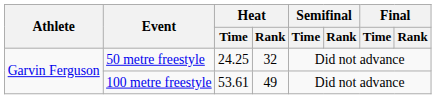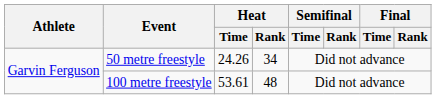 <table class=wikitable style="font-size:90%">
 <tr>
 <th rowspan="2">Athlete</th>
 <th rowspan="2">Event</th>
 <th colspan="2">Heat</th>
 <th colspan="2">Semifinal</th>
 <th colspan="2">Final</th>
 </tr>
 <tr style="font-size:95%">
 <th>Time</th>
 <th>Rank</th>
 <th>Time</th>
 <th>Rank</th>
 <th>Time</th>
 <th>Rank</th>
 </tr>
 <tr align=center>
 <td style="text-align:left;" rowspan="2"><a href='#'>Garvin Ferguson</a></td>
 <td align=left><a href='#'>50 metre freestyle</a></td>
-<td align=center>24.25</td>
-<td align=center>32</td>
+<td align=center>24.26</td>
+<td align=center>34</td>
 <td colspan="4" style="text-align:center;">Did not advance</td>
 </tr>
 <tr>
 <td align=left><a href='#'>100 metre freestyle</a></td>
 <td align=center>53.61</td>
-<td align=center>49</td>
+<td align=center>48</td>
 <td colspan="4" style="text-align:center;">Did not advance</td>
 </tr>
 </table>
